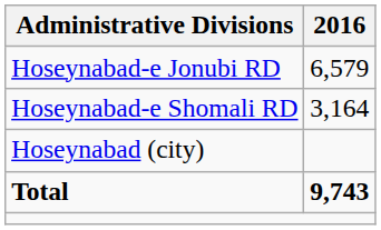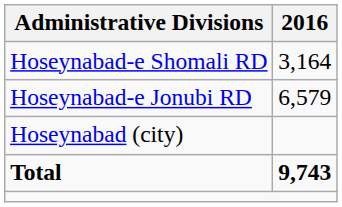 <table class="wikitable">
 <tr>
 <th>Administrative Divisions</th>
 <th>2016</th>
 </tr>
 <tr>
+<td><a href='#'>Hoseynabad-e Shomali RD</a></td>
+<td style="text-align: right;">3,164</td>
+</tr>
+<tr>
 <td><a href='#'>Hoseynabad-e Jonubi RD</a></td>
 <td style="text-align: right;">6,579</td>
-</tr>
-<tr>
-<td><a href='#'>Hoseynabad-e Shomali RD</a></td>
-<td style="text-align: right;">3,164</td>
 </tr>
 <tr>
 <td><a href='#'>Hoseynabad</a> (city)</td>
 <td style="text-align: right;"></td>
 </tr>
 <tr>
 <td><strong>Total</strong></td>
 <td style="text-align: right;"><strong>9,743</strong></td>
 </tr>
 <tr>
 <td colspan=2></td>
 </tr>
 </table>
